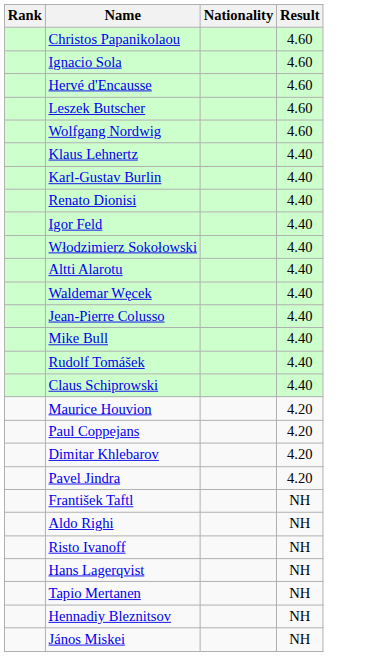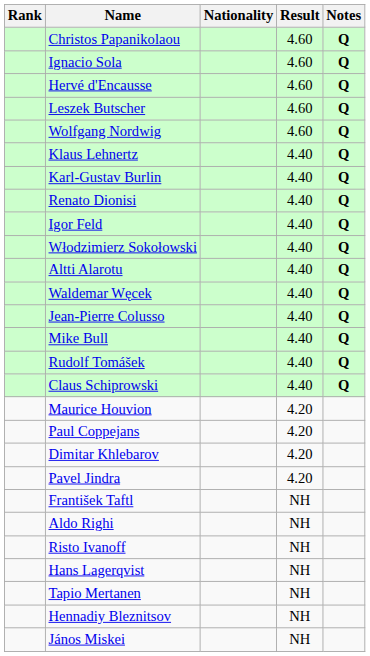 <table class="wikitable sortable" style="text-align:center">
 <tr>
 <th>Rank</th>
 <th>Name</th>
 <th>Nationality</th>
 <th>Result</th>
+<th>Notes</th>
 </tr>
 <tr bgcolor=ccffcc>
 <td></td>
 <td align=left><a href='#'>Christos Papanikolaou</a></td>
 <td align=left></td>
 <td>4.60</td>
+<td><strong>Q</strong></td>
 </tr>
 <tr bgcolor=ccffcc>
 <td></td>
 <td align=left><a href='#'>Ignacio Sola</a></td>
 <td align=left></td>
 <td>4.60</td>
+<td><strong>Q</strong></td>
 </tr>
 <tr bgcolor=ccffcc>
 <td></td>
 <td align=left><a href='#'>Hervé d'Encausse</a></td>
 <td align=left></td>
 <td>4.60</td>
+<td><strong>Q</strong></td>
 </tr>
 <tr bgcolor=ccffcc>
 <td></td>
 <td align=left><a href='#'>Leszek Butscher</a></td>
 <td align=left></td>
 <td>4.60</td>
+<td><strong>Q</strong></td>
 </tr>
 <tr bgcolor=ccffcc>
 <td></td>
 <td align=left><a href='#'>Wolfgang Nordwig</a></td>
 <td align=left></td>
 <td>4.60</td>
+<td><strong>Q</strong></td>
 </tr>
 <tr bgcolor=ccffcc>
 <td></td>
 <td align=left><a href='#'>Klaus Lehnertz</a></td>
 <td align=left></td>
 <td>4.40</td>
+<td><strong>Q</strong></td>
 </tr>
 <tr bgcolor=ccffcc>
 <td></td>
 <td align=left><a href='#'>Karl-Gustav Burlin</a></td>
 <td align=left></td>
 <td>4.40</td>
+<td><strong>Q</strong></td>
 </tr>
 <tr bgcolor=ccffcc>
 <td></td>
 <td align=left><a href='#'>Renato Dionisi</a></td>
 <td align=left></td>
 <td>4.40</td>
+<td><strong>Q</strong></td>
 </tr>
 <tr bgcolor=ccffcc>
 <td></td>
 <td align=left><a href='#'>Igor Feld</a></td>
 <td align=left></td>
 <td>4.40</td>
+<td><strong>Q</strong></td>
 </tr>
 <tr bgcolor=ccffcc>
 <td></td>
 <td align=left><a href='#'>Włodzimierz Sokołowski</a></td>
 <td align=left></td>
 <td>4.40</td>
+<td><strong>Q</strong></td>
 </tr>
 <tr bgcolor=ccffcc>
 <td></td>
 <td align=left><a href='#'>Altti Alarotu</a></td>
 <td align=left></td>
 <td>4.40</td>
+<td><strong>Q</strong></td>
 </tr>
 <tr bgcolor=ccffcc>
 <td></td>
 <td align=left><a href='#'>Waldemar Węcek</a></td>
 <td align=left></td>
 <td>4.40</td>
+<td><strong>Q</strong></td>
 </tr>
 <tr bgcolor=ccffcc>
 <td></td>
 <td align=left><a href='#'>Jean-Pierre Colusso</a></td>
 <td align=left></td>
 <td>4.40</td>
+<td><strong>Q</strong></td>
 </tr>
 <tr bgcolor=ccffcc>
 <td></td>
 <td align=left><a href='#'>Mike Bull</a></td>
 <td align=left></td>
 <td>4.40</td>
+<td><strong>Q</strong></td>
 </tr>
 <tr bgcolor=ccffcc>
 <td></td>
 <td align=left><a href='#'>Rudolf Tomášek</a></td>
 <td align=left></td>
 <td>4.40</td>
+<td><strong>Q</strong></td>
 </tr>
 <tr bgcolor=ccffcc>
 <td></td>
 <td align=left><a href='#'>Claus Schiprowski</a></td>
 <td align=left></td>
 <td>4.40</td>
+<td><strong>Q</strong></td>
 </tr>
 <tr>
 <td></td>
 <td align=left><a href='#'>Maurice Houvion</a></td>
 <td align=left></td>
 <td>4.20</td>
+<td></td>
 </tr>
 <tr>
 <td></td>
 <td align=left><a href='#'>Paul Coppejans</a></td>
 <td align=left></td>
 <td>4.20</td>
+<td></td>
 </tr>
 <tr>
 <td></td>
 <td align=left><a href='#'>Dimitar Khlebarov</a></td>
 <td align=left></td>
 <td>4.20</td>
+<td></td>
 </tr>
 <tr>
 <td></td>
 <td align=left><a href='#'>Pavel Jindra</a></td>
 <td align=left></td>
 <td>4.20</td>
+<td></td>
 </tr>
 <tr>
 <td></td>
 <td align=left><a href='#'>František Taftl</a></td>
 <td align=left></td>
 <td>NH</td>
+<td></td>
 </tr>
 <tr>
 <td></td>
 <td align=left><a href='#'>Aldo Righi</a></td>
 <td align=left></td>
 <td>NH</td>
+<td></td>
 </tr>
 <tr>
 <td></td>
 <td align=left><a href='#'>Risto Ivanoff</a></td>
 <td align=left></td>
 <td>NH</td>
+<td></td>
 </tr>
 <tr>
 <td></td>
 <td align=left><a href='#'>Hans Lagerqvist</a></td>
 <td align=left></td>
 <td>NH</td>
+<td></td>
 </tr>
 <tr>
 <td></td>
 <td align=left><a href='#'>Tapio Mertanen</a></td>
 <td align=left></td>
 <td>NH</td>
+<td></td>
 </tr>
 <tr>
 <td></td>
 <td align=left><a href='#'>Hennadiy Bleznitsov</a></td>
 <td align=left></td>
 <td>NH</td>
+<td></td>
 </tr>
 <tr>
 <td></td>
 <td align=left><a href='#'>János Miskei</a></td>
 <td align=left></td>
 <td>NH</td>
+<td></td>
 </tr>
 </table>
